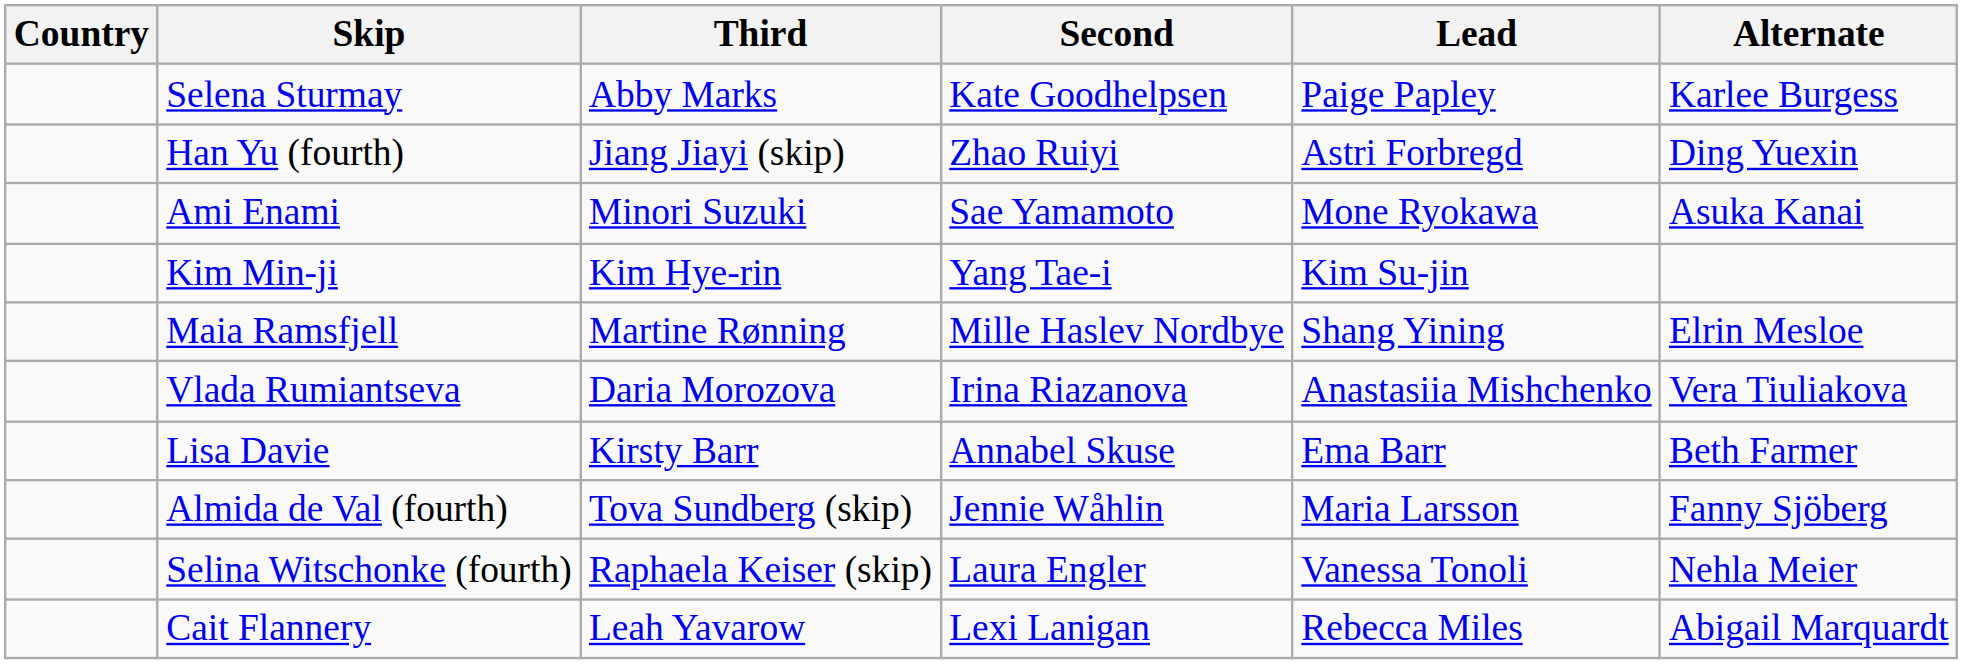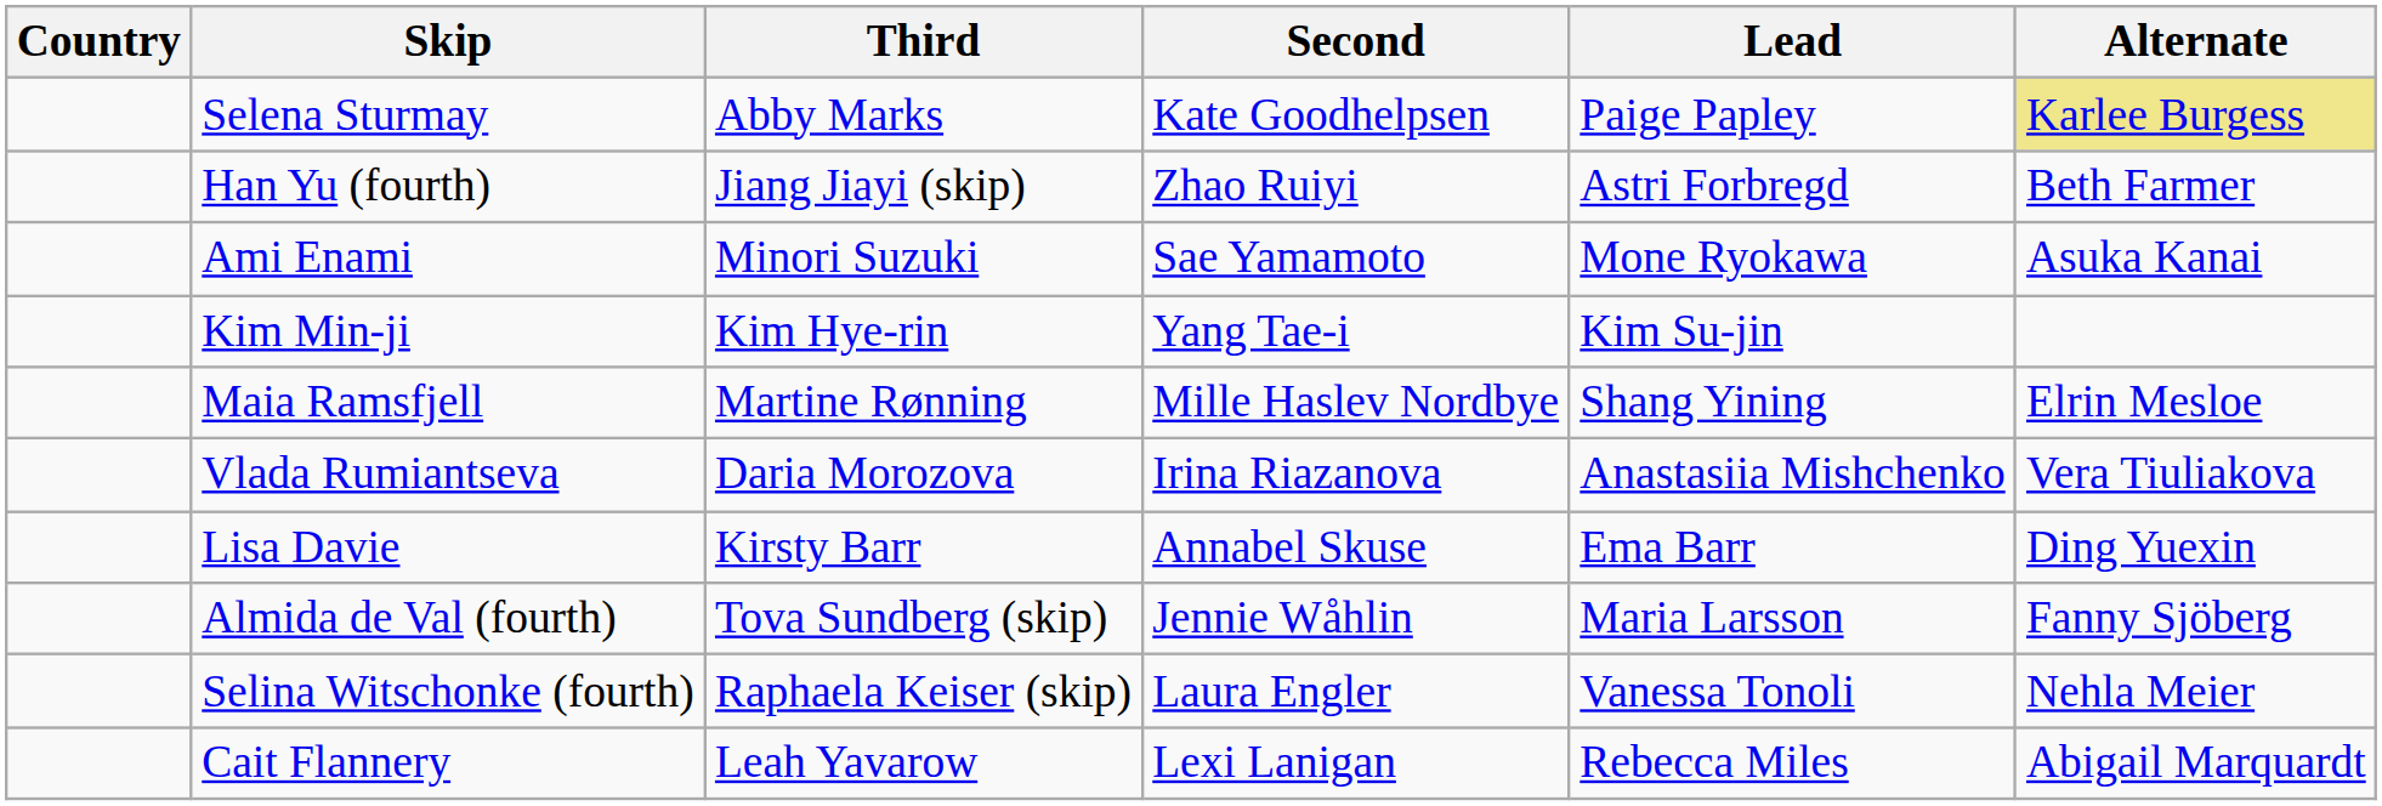 <table class=wikitable>
 <tr>
 <th>Country</th>
 <th>Skip</th>
 <th>Third</th>
 <th>Second</th>
 <th>Lead</th>
 <th>Alternate</th>
 </tr>
 <tr>
 <td></td>
 <td><a href='#'>Selena Sturmay</a></td>
 <td><a href='#'>Abby Marks</a></td>
 <td><a href='#'>Kate Goodhelpsen</a></td>
 <td><a href='#'>Paige Papley</a></td>
-<td><a href='#'>Karlee Burgess</a></td>
+<td style="background: khaki;"><a href='#'>Karlee Burgess</a></td>
 </tr>
 <tr>
 <td></td>
 <td><a href='#'>Han Yu</a> (fourth)</td>
 <td><a href='#'>Jiang Jiayi</a> (skip)</td>
 <td><a href='#'>Zhao Ruiyi</a></td>
 <td><a href='#'>Astri Forbregd</a></td>
-<td><a href='#'>Ding Yuexin</a></td>
+<td><a href='#'>Beth Farmer</a></td>
 </tr>
 <tr>
 <td></td>
 <td><a href='#'>Ami Enami</a></td>
 <td><a href='#'>Minori Suzuki</a></td>
 <td><a href='#'>Sae Yamamoto</a></td>
 <td><a href='#'>Mone Ryokawa</a></td>
 <td><a href='#'>Asuka Kanai</a></td>
 </tr>
 <tr>
 <td></td>
 <td><a href='#'>Kim Min-ji</a></td>
 <td><a href='#'>Kim Hye-rin</a></td>
 <td><a href='#'>Yang Tae-i</a></td>
 <td><a href='#'>Kim Su-jin</a></td>
 <td></td>
 </tr>
 <tr>
 <td></td>
 <td><a href='#'>Maia Ramsfjell</a></td>
 <td><a href='#'>Martine Rønning</a></td>
 <td><a href='#'>Mille Haslev Nordbye</a></td>
 <td><a href='#'>Shang Yining</a></td>
 <td><a href='#'>Elrin Mesloe</a></td>
 </tr>
 <tr>
 <td></td>
 <td><a href='#'>Vlada Rumiantseva</a></td>
 <td><a href='#'>Daria Morozova</a></td>
 <td><a href='#'>Irina Riazanova</a></td>
 <td><a href='#'>Anastasiia Mishchenko</a></td>
 <td><a href='#'>Vera Tiuliakova</a></td>
 </tr>
 <tr>
 <td></td>
 <td><a href='#'>Lisa Davie</a></td>
 <td><a href='#'>Kirsty Barr</a></td>
 <td><a href='#'>Annabel Skuse</a></td>
 <td><a href='#'>Ema Barr</a></td>
-<td><a href='#'>Beth Farmer</a></td>
+<td><a href='#'>Ding Yuexin</a></td>
 </tr>
 <tr>
 <td></td>
 <td><a href='#'>Almida de Val</a> (fourth)</td>
 <td><a href='#'>Tova Sundberg</a> (skip)</td>
 <td><a href='#'>Jennie Wåhlin</a></td>
 <td><a href='#'>Maria Larsson</a></td>
 <td><a href='#'>Fanny Sjöberg</a></td>
 </tr>
 <tr>
 <td></td>
 <td><a href='#'>Selina Witschonke</a> (fourth)</td>
 <td><a href='#'>Raphaela Keiser</a> (skip)</td>
 <td><a href='#'>Laura Engler</a></td>
 <td><a href='#'>Vanessa Tonoli</a></td>
 <td><a href='#'>Nehla Meier</a></td>
 </tr>
 <tr>
 <td></td>
 <td><a href='#'>Cait Flannery</a></td>
 <td><a href='#'>Leah Yavarow</a></td>
 <td><a href='#'>Lexi Lanigan</a></td>
 <td><a href='#'>Rebecca Miles</a></td>
 <td><a href='#'>Abigail Marquardt</a></td>
 </tr>
 </table>
